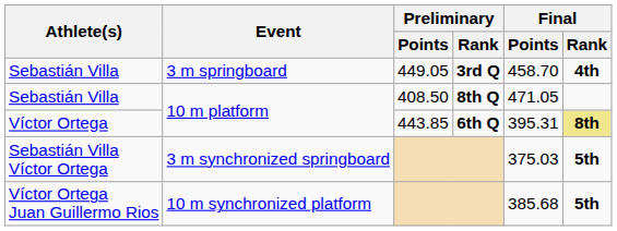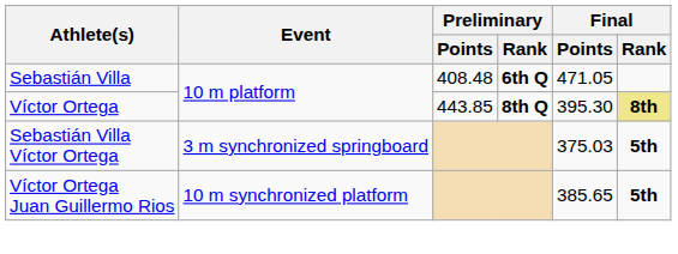 <table class=wikitable style="font-size:90%">
 <tr>
 <th rowspan="2">Athlete(s)</th>
 <th rowspan="2">Event</th>
 <th colspan="2">Preliminary</th>
 <th colspan="2">Final</th>
 </tr>
 <tr>
 <th>Points</th>
 <th>Rank</th>
 <th>Points</th>
 <th>Rank</th>
 </tr>
 <tr>
 <td><a href='#'>Sebastián Villa</a></td>
-<td><a href='#'>3 m springboard</a></td>
-<td align=center>449.05</td>
-<td align=center><strong>3rd Q</strong></td>
-<td align=center>458.70</td>
-<td align=center><strong>4th</strong></td>
-</tr>
-<tr>
-<td><a href='#'>Sebastián Villa</a></td>
 <td rowspan=2><a href='#'>10 m platform</a></td>
-<td align=center>408.50</td>
-<td align=center><strong>8th Q</strong></td>
+<td align=center>408.48</td>
+<td align=center><strong>6th Q</strong></td>
 <td align=center>471.05</td>
 <td align=center></td>
 </tr>
 <tr>
 <td><a href='#'>Víctor Ortega</a></td>
 <td align=center>443.85</td>
-<td align=center><strong>6th Q</strong></td>
-<td align=center>395.31</td>
+<td align=center><strong>8th Q</strong></td>
+<td align=center>395.30</td>
 <td align=center style="background: khaki;"><strong>8th</strong></td>
 </tr>
 <tr>
 <td><a href='#'>Sebastián Villa</a><br><a href='#'>Víctor Ortega</a></td>
 <td><a href='#'>3 m synchronized springboard</a></td>
 <td colspan=2 bgcolor=wheat></td>
 <td align=center>375.03</td>
 <td align=center><strong>5th</strong></td>
 </tr>
 <tr>
 <td><a href='#'>Víctor Ortega</a><br><a href='#'>Juan Guillermo Rios</a></td>
 <td><a href='#'>10 m synchronized platform</a></td>
 <td colspan=2 bgcolor=wheat></td>
-<td align=center>385.68</td>
+<td align=center>385.65</td>
 <td align=center><strong>5th</strong></td>
 </tr>
 </table>
